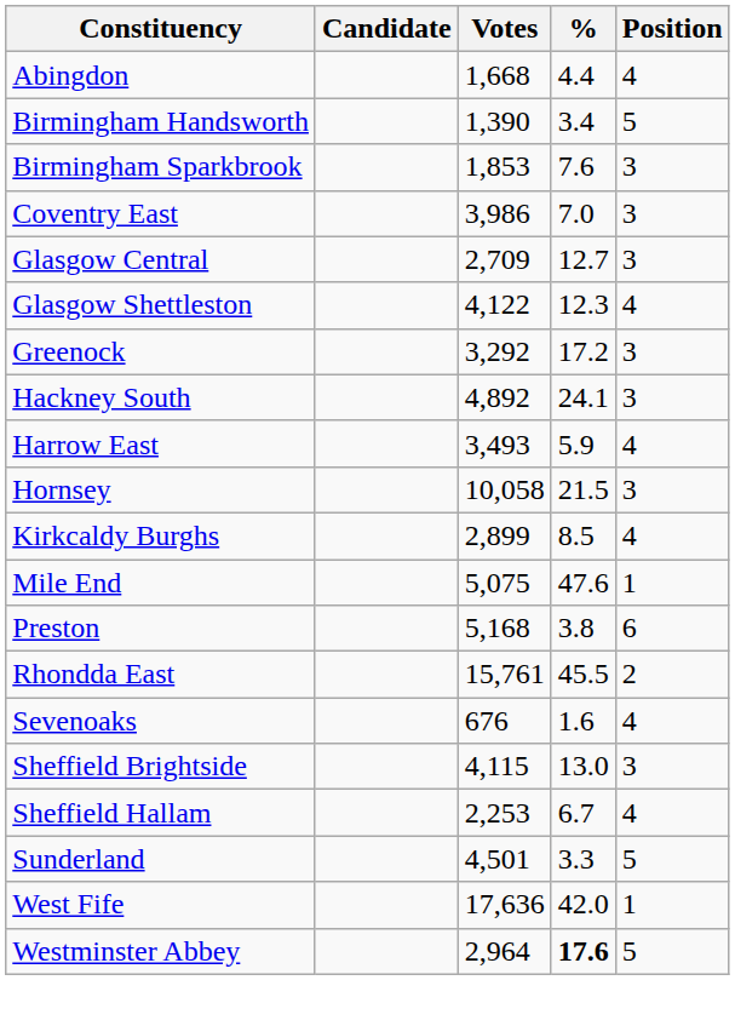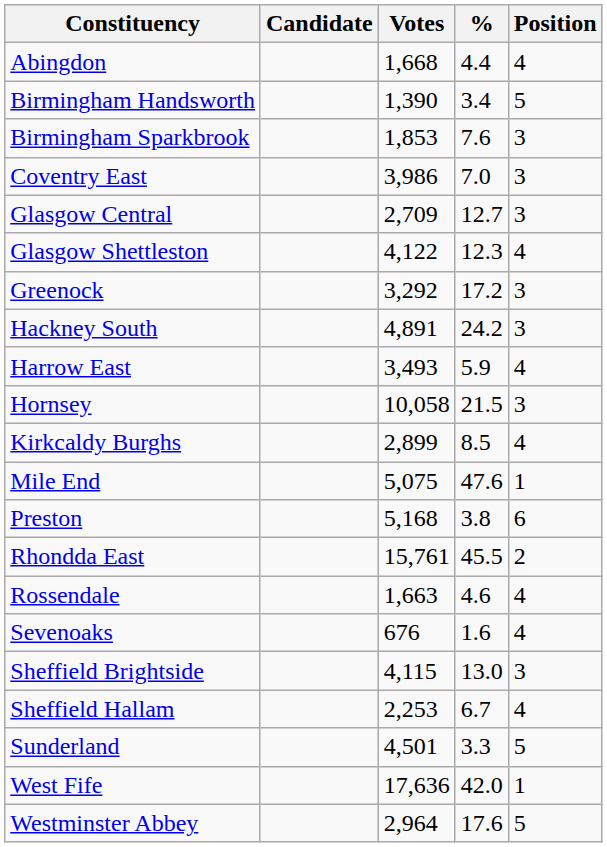 <table class="wikitable sortable">
 <tr>
 <th>Constituency</th>
 <th>Candidate</th>
 <th>Votes</th>
 <th>%</th>
 <th>Position</th>
 </tr>
 <tr>
 <td><a href='#'>Abingdon</a></td>
 <td></td>
 <td>1,668</td>
 <td>4.4</td>
 <td>4</td>
 </tr>
 <tr>
 <td><a href='#'>Birmingham Handsworth</a></td>
 <td></td>
 <td>1,390</td>
 <td>3.4</td>
 <td>5</td>
 </tr>
 <tr>
 <td><a href='#'>Birmingham Sparkbrook</a></td>
 <td></td>
 <td>1,853</td>
 <td>7.6</td>
 <td>3</td>
 </tr>
 <tr>
 <td><a href='#'>Coventry East</a></td>
 <td></td>
 <td>3,986</td>
 <td>7.0</td>
 <td>3</td>
 </tr>
 <tr>
 <td><a href='#'>Glasgow Central</a></td>
 <td></td>
 <td>2,709</td>
 <td>12.7</td>
 <td>3</td>
 </tr>
 <tr>
 <td><a href='#'>Glasgow Shettleston</a></td>
 <td></td>
 <td>4,122</td>
 <td>12.3</td>
 <td>4</td>
 </tr>
 <tr>
 <td><a href='#'>Greenock</a></td>
 <td></td>
 <td>3,292</td>
 <td>17.2</td>
 <td>3</td>
 </tr>
 <tr>
 <td><a href='#'>Hackney South</a></td>
 <td></td>
-<td>4,892</td>
-<td>24.1</td>
+<td>4,891</td>
+<td>24.2</td>
 <td>3</td>
 </tr>
 <tr>
 <td><a href='#'>Harrow East</a></td>
 <td></td>
 <td>3,493</td>
 <td>5.9</td>
 <td>4</td>
 </tr>
 <tr>
 <td><a href='#'>Hornsey</a></td>
 <td></td>
 <td>10,058</td>
 <td>21.5</td>
 <td>3</td>
 </tr>
 <tr>
 <td><a href='#'>Kirkcaldy Burghs</a></td>
 <td></td>
 <td>2,899</td>
 <td>8.5</td>
 <td>4</td>
 </tr>
 <tr>
 <td><a href='#'>Mile End</a></td>
 <td></td>
 <td>5,075</td>
 <td>47.6</td>
 <td>1</td>
 </tr>
 <tr>
 <td><a href='#'>Preston</a></td>
 <td></td>
 <td>5,168</td>
 <td>3.8</td>
 <td>6</td>
 </tr>
 <tr>
 <td><a href='#'>Rhondda East</a></td>
 <td></td>
 <td>15,761</td>
 <td>45.5</td>
 <td>2</td>
 </tr>
 <tr>
+<td><a href='#'>Rossendale</a></td>
+<td></td>
+<td>1,663</td>
+<td>4.6</td>
+<td>4</td>
+</tr>
+<tr>
 <td><a href='#'>Sevenoaks</a></td>
 <td></td>
 <td>676</td>
 <td>1.6</td>
 <td>4</td>
 </tr>
 <tr>
 <td><a href='#'>Sheffield Brightside</a></td>
 <td></td>
 <td>4,115</td>
 <td>13.0</td>
 <td>3</td>
 </tr>
 <tr>
 <td><a href='#'>Sheffield Hallam</a></td>
 <td></td>
 <td>2,253</td>
 <td>6.7</td>
 <td>4</td>
 </tr>
 <tr>
 <td><a href='#'>Sunderland</a></td>
 <td></td>
 <td>4,501</td>
 <td>3.3</td>
 <td>5</td>
 </tr>
 <tr>
 <td><a href='#'>West Fife</a></td>
 <td></td>
 <td>17,636</td>
 <td>42.0</td>
 <td>1</td>
 </tr>
 <tr>
 <td><a href='#'>Westminster Abbey</a></td>
 <td></td>
 <td>2,964</td>
-<td><strong>17.6</strong></td>
+<td>17.6</td>
 <td>5</td>
 </tr>
 </table>
